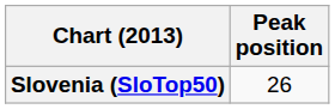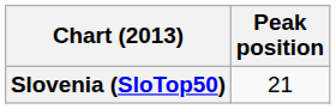 <table class="wikitable plainrowheaders" style="text-align:center">
 <tr>
 <th>Chart (2013)</th>
 <th>Peak<br>position</th>
 </tr>
 <tr>
 <th scope="row">Slovenia (<a href='#'>SloTop50</a>)</th>
-<td>26</td>
+<td>21</td>
 </tr>
 </table>
